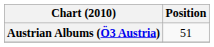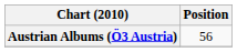 <table class="wikitable sortable plainrowheaders" style="text-align:center;">
 <tr>
 <th scope="col">Chart (2010)</th>
 <th scope="col">Position</th>
 </tr>
 <tr>
 <th scope="row">Austrian Albums (<a href='#'>Ö3 Austria</a>)</th>
-<td style="text-align:center;">51</td>
+<td style="text-align:center;">56</td>
 </tr>
 <tr>
 </tr>
 </table>
